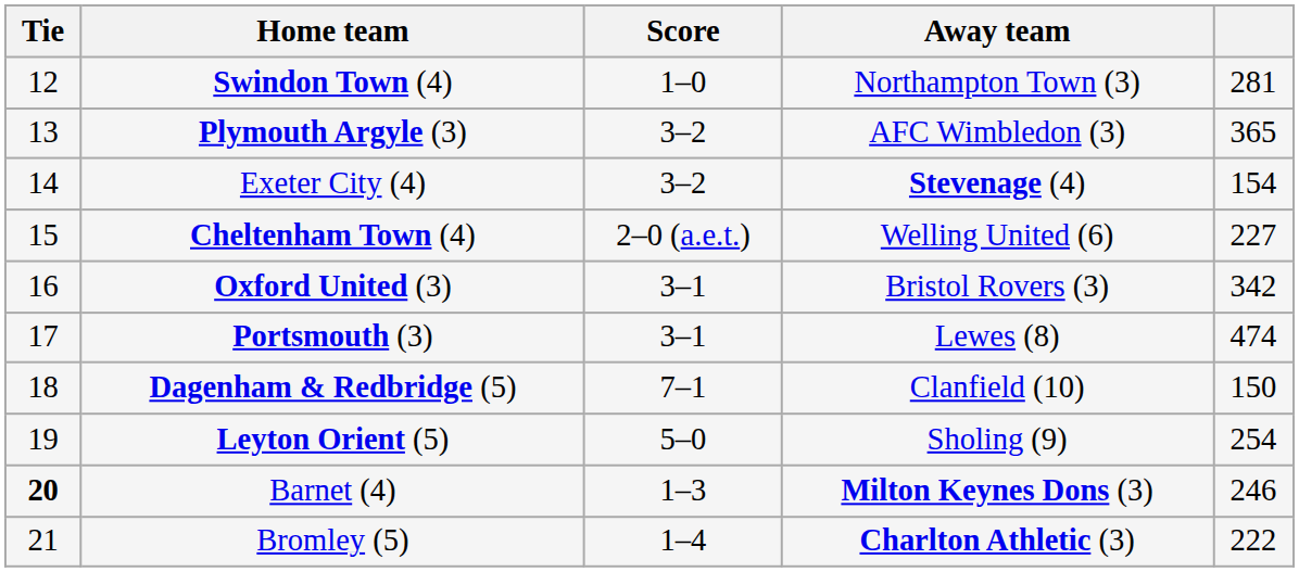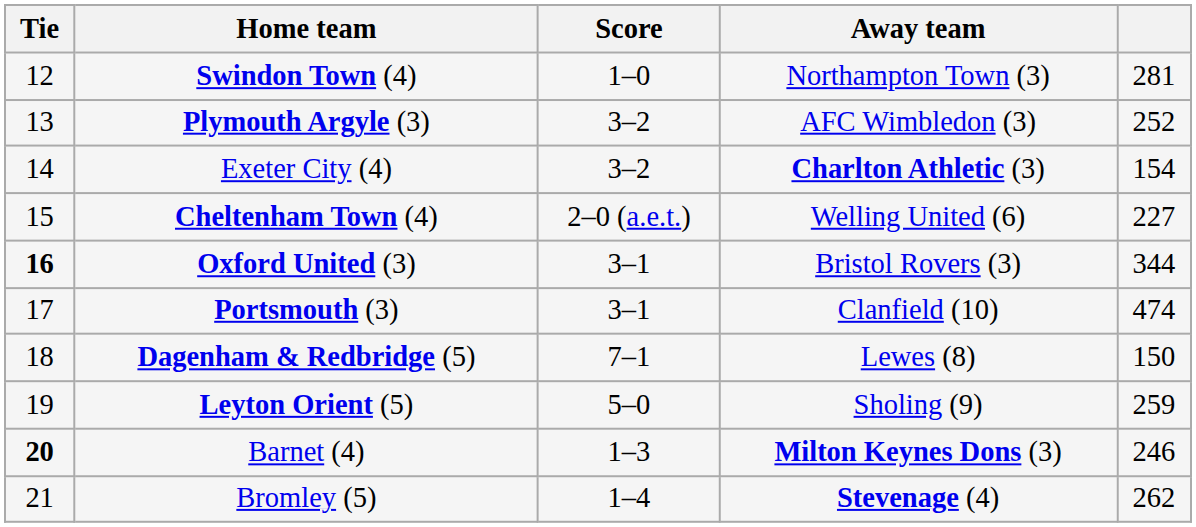 <table class="wikitable" style="width: 600px; background:WhiteSmoke; text-align:center; font-size:90%">
 <tr>
 <th>Tie</th>
 <th>Home team</th>
 <th>Score</th>
 <th>Away team</th>
 <th></th>
 </tr>
 <tr>
 <td>12</td>
 <td><strong><a href='#'>Swindon Town</a></strong> (4)</td>
 <td>1–0</td>
 <td><a href='#'>Northampton Town</a> (3)</td>
 <td>281</td>
 </tr>
 <tr>
 <td>13</td>
 <td><strong><a href='#'>Plymouth Argyle</a></strong> (3)</td>
 <td>3–2</td>
 <td><a href='#'>AFC Wimbledon</a> (3)</td>
-<td>365</td>
+<td>252</td>
 </tr>
 <tr>
 <td>14</td>
 <td><a href='#'>Exeter City</a> (4)</td>
 <td>3–2</td>
-<td><strong><a href='#'>Stevenage</a></strong> (4)</td>
+<td><strong><a href='#'>Charlton Athletic</a></strong> (3)</td>
 <td>154</td>
 </tr>
 <tr>
 <td>15</td>
 <td><strong><a href='#'>Cheltenham Town</a></strong> (4)</td>
 <td>2–0 (<a href='#'>a.e.t.</a>)</td>
 <td><a href='#'>Welling United</a> (6)</td>
 <td>227</td>
 </tr>
 <tr>
-<td>16</td>
+<td><strong>16</strong></td>
 <td><strong><a href='#'>Oxford United</a></strong> (3)</td>
 <td>3–1</td>
 <td><a href='#'>Bristol Rovers</a> (3)</td>
-<td>342</td>
+<td>344</td>
 </tr>
 <tr>
 <td>17</td>
 <td><strong><a href='#'>Portsmouth</a></strong> (3)</td>
 <td>3–1</td>
-<td><a href='#'>Lewes</a> (8)</td>
+<td><a href='#'>Clanfield</a> (10)</td>
 <td>474</td>
 </tr>
 <tr>
 <td>18</td>
 <td><strong><a href='#'>Dagenham & Redbridge</a></strong> (5)</td>
 <td>7–1</td>
-<td><a href='#'>Clanfield</a> (10)</td>
+<td><a href='#'>Lewes</a> (8)</td>
 <td>150</td>
 </tr>
 <tr>
 <td>19</td>
 <td><strong><a href='#'>Leyton Orient</a></strong> (5)</td>
 <td>5–0</td>
 <td><a href='#'>Sholing</a> (9)</td>
-<td>254</td>
+<td>259</td>
 </tr>
 <tr>
 <td><strong>20</strong></td>
 <td><a href='#'>Barnet</a> (4)</td>
 <td>1–3</td>
 <td><strong><a href='#'>Milton Keynes Dons</a></strong> (3)</td>
 <td>246</td>
 </tr>
 <tr>
 <td>21</td>
 <td><a href='#'>Bromley</a> (5)</td>
 <td>1–4</td>
-<td><strong><a href='#'>Charlton Athletic</a></strong> (3)</td>
-<td>222</td>
+<td><strong><a href='#'>Stevenage</a></strong> (4)</td>
+<td>262</td>
 </tr>
 </table>
